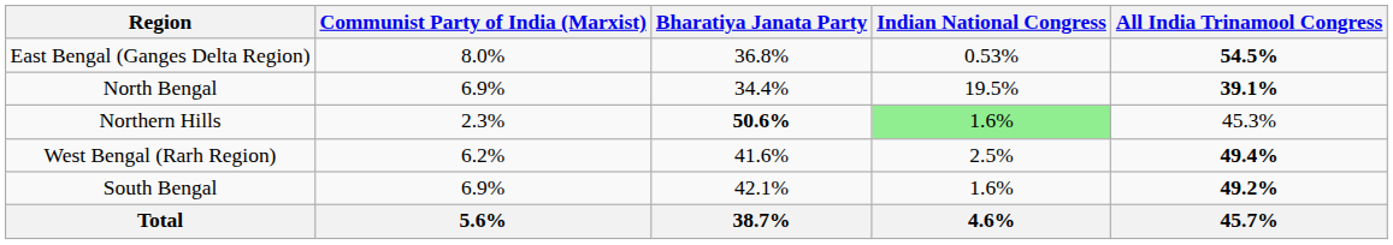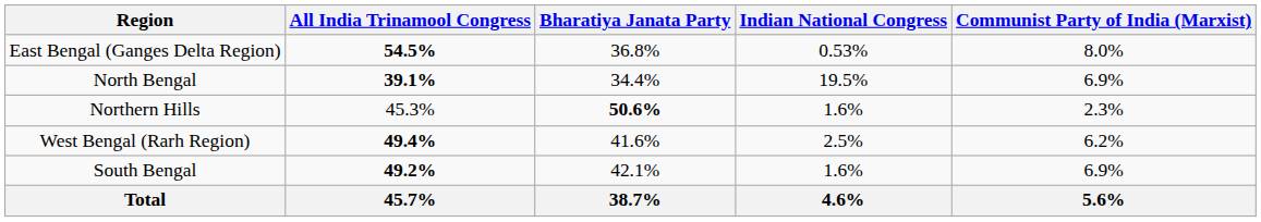 <table class="wikitable sortable" style="text-align:center;">
 <tr>
 <th>Region</th>
-<th><a href='#'>Communist Party of India (Marxist)</a></th>
+<th><a href='#'>All India Trinamool Congress</a></th>
 <th><a href='#'>Bharatiya Janata Party</a></th>
 <th><a href='#'>Indian National Congress</a></th>
-<th><a href='#'>All India Trinamool Congress</a></th>
+<th><a href='#'>Communist Party of India (Marxist)</a></th>
 </tr>
 <tr>
 <td>East Bengal (Ganges Delta Region)</td>
-<td>8.0%</td>
+<td><strong>54.5%</strong></td>
 <td>36.8%</td>
 <td>0.53%</td>
-<td><strong>54.5%</strong></td>
+<td>8.0%</td>
 </tr>
 <tr>
 <td>North Bengal</td>
-<td>6.9%</td>
+<td><strong>39.1%</strong></td>
 <td>34.4%</td>
 <td>19.5%</td>
-<td><strong>39.1%</strong></td>
+<td>6.9%</td>
 </tr>
 <tr>
 <td>Northern Hills</td>
+<td>45.3%</td>
+<td><strong>50.6%</strong></td>
+<td>1.6%</td>
 <td>2.3%</td>
-<td><strong>50.6%</strong></td>
-<td style="background: lightgreen;">1.6%</td>
-<td>45.3%</td>
 </tr>
 <tr>
 <td>West Bengal (Rarh Region)</td>
-<td>6.2%</td>
+<td><strong>49.4%</strong></td>
 <td>41.6%</td>
 <td>2.5%</td>
-<td><strong>49.4%</strong></td>
+<td>6.2%</td>
 </tr>
 <tr>
 <td>South Bengal</td>
-<td>6.9%</td>
+<td><strong>49.2%</strong></td>
 <td>42.1%</td>
 <td>1.6%</td>
-<td><strong>49.2%</strong></td>
+<td>6.9%</td>
 </tr>
 <tr>
 <th><strong>Total</strong></th>
-<th>5.6%</th>
+<th>45.7%</th>
 <th>38.7%</th>
 <th>4.6%</th>
-<th>45.7%</th>
+<th>5.6%</th>
 </tr>
 </table>
